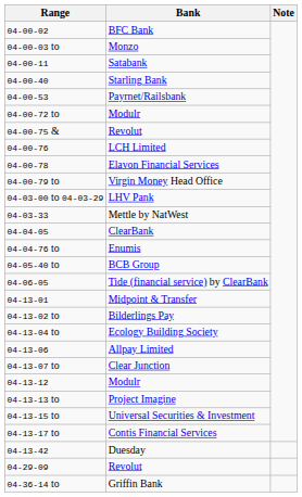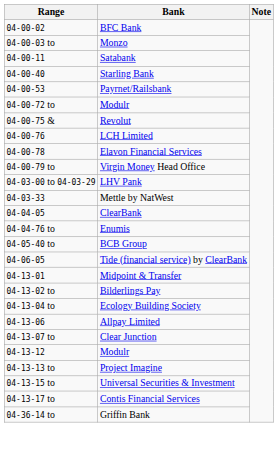 <table class="wikitable sortable mw-collapsible">
 <tr>
 <th>Range</th>
 <th>Bank</th>
 <th class=unsortable>Note</th>
 </tr>
 <tr>
 <td><code>04-00-02</code></td>
 <td><a href='#'>BFC Bank</a></td>
 </tr>
 <tr>
 <td><code>04-00-03</code> to </td>
 <td><a href='#'>Monzo</a></td>
 </tr>
 <tr>
 <td><code>04-00-11</code></td>
 <td><a href='#'>Satabank</a></td>
 </tr>
 <tr>
 <td><code>04-00-40</code></td>
 <td><a href='#'>Starling Bank</a></td>
 </tr>
 <tr>
 <td><code>04-00-53</code></td>
 <td><a href='#'>Payrnet/Railsbank</a></td>
 </tr>
 <tr>
 <td><code>04-00-72</code> to </td>
 <td><a href='#'>Modulr</a></td>
 </tr>
 <tr>
 <td><code>04-00-75</code> & </td>
 <td><a href='#'>Revolut</a></td>
 </tr>
 <tr>
 <td><code>04-00-76</code></td>
 <td><a href='#'>LCH Limited</a></td>
 </tr>
 <tr>
 <td><code>04-00-78</code></td>
 <td><a href='#'>Elavon Financial Services</a></td>
 </tr>
 <tr>
 <td><code>04-00-79</code> to </td>
 <td><a href='#'>Virgin Money</a> Head Office</td>
 </tr>
 <tr>
 <td><code>04-03-00</code> to  <code>04-03-29</code></td>
 <td><a href='#'>LHV Pank</a></td>
 </tr>
 <tr>
 <td><code>04-03-33</code></td>
 <td>Mettle by NatWest</td>
 </tr>
 <tr>
 <td><code>04-04-05</code></td>
 <td><a href='#'>ClearBank</a></td>
 </tr>
 <tr>
 <td><code>04-04-76</code> to </td>
 <td><a href='#'>Enumis</a></td>
 </tr>
 <tr>
 <td><code>04-05-40</code> to </td>
 <td><a href='#'>BCB Group</a></td>
 </tr>
 <tr>
 <td><code>04-06-05</code></td>
 <td><a href='#'>Tide (financial service)</a> by <a href='#'>ClearBank</a></td>
 </tr>
 <tr>
 <td><code>04-13-01</code></td>
 <td><a href='#'>Midpoint & Transfer</a></td>
 </tr>
 <tr>
 <td><code>04-13-02</code> to </td>
 <td><a href='#'>Bilderlings Pay</a></td>
 </tr>
 <tr>
 <td><code>04-13-04</code> to </td>
 <td><a href='#'>Ecology Building Society</a></td>
 </tr>
 <tr>
 <td><code>04-13-06</code></td>
 <td><a href='#'>Allpay Limited</a></td>
 </tr>
 <tr>
 <td><code>04-13-07</code> to </td>
 <td><a href='#'>Clear Junction</a></td>
 </tr>
 <tr>
 <td><code>04-13-12</code></td>
 <td><a href='#'>Modulr</a></td>
 </tr>
 <tr>
 <td><code>04-13-13</code> to </td>
 <td><a href='#'>Project Imagine</a></td>
 </tr>
 <tr>
 <td><code>04-13-15</code> to </td>
 <td><a href='#'>Universal Securities & Investment</a></td>
 </tr>
 <tr>
 <td><code>04-13-17</code> to </td>
 <td><a href='#'>Contis Financial Services</a></td>
 </tr>
 <tr>
-<td><code>04-13-42</code></td>
-<td>Duesday</td>
-<td></td>
-</tr>
-<tr>
-<td><code>04-29-09</code></td>
-<td><a href='#'>Revolut</a></td>
-<td></td>
-</tr>
-<tr>
 <td><code>04-36-14</code> to </td>
 <td>Griffin Bank</td>
 </tr>
 </table>
